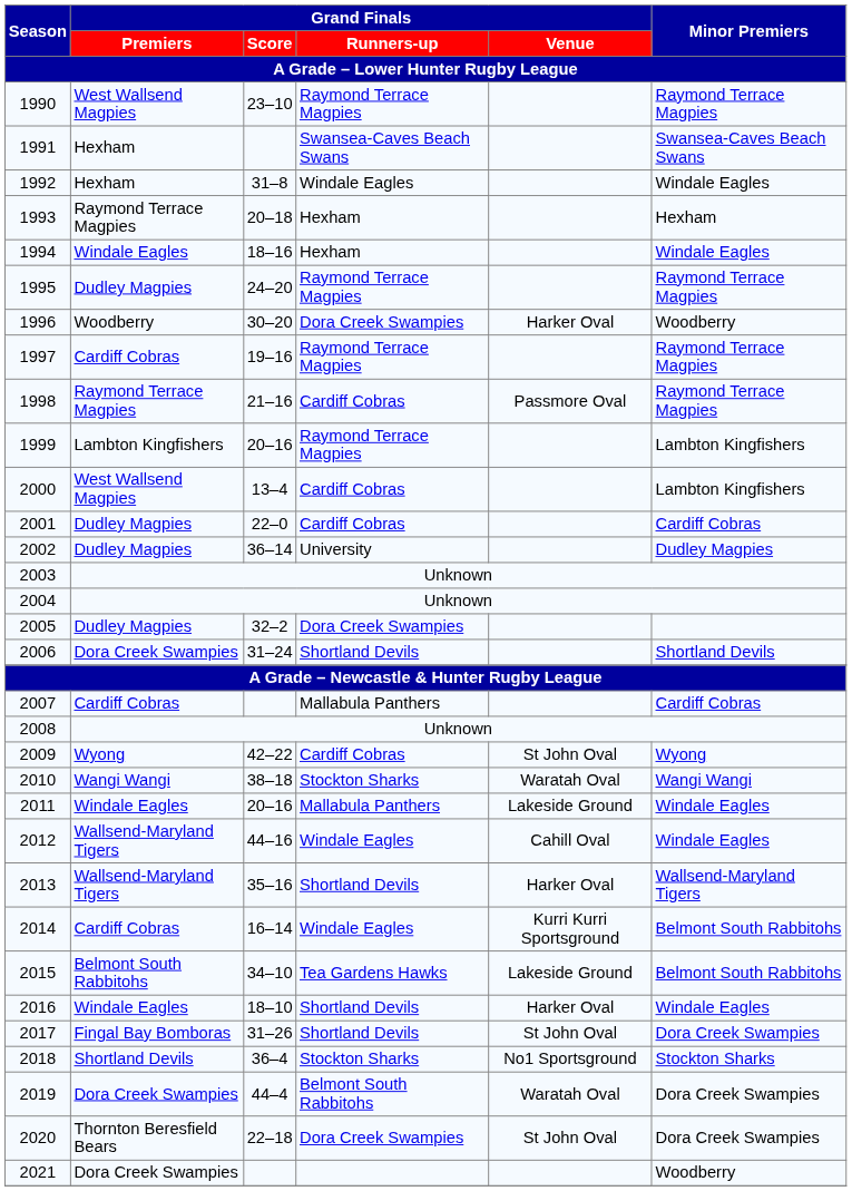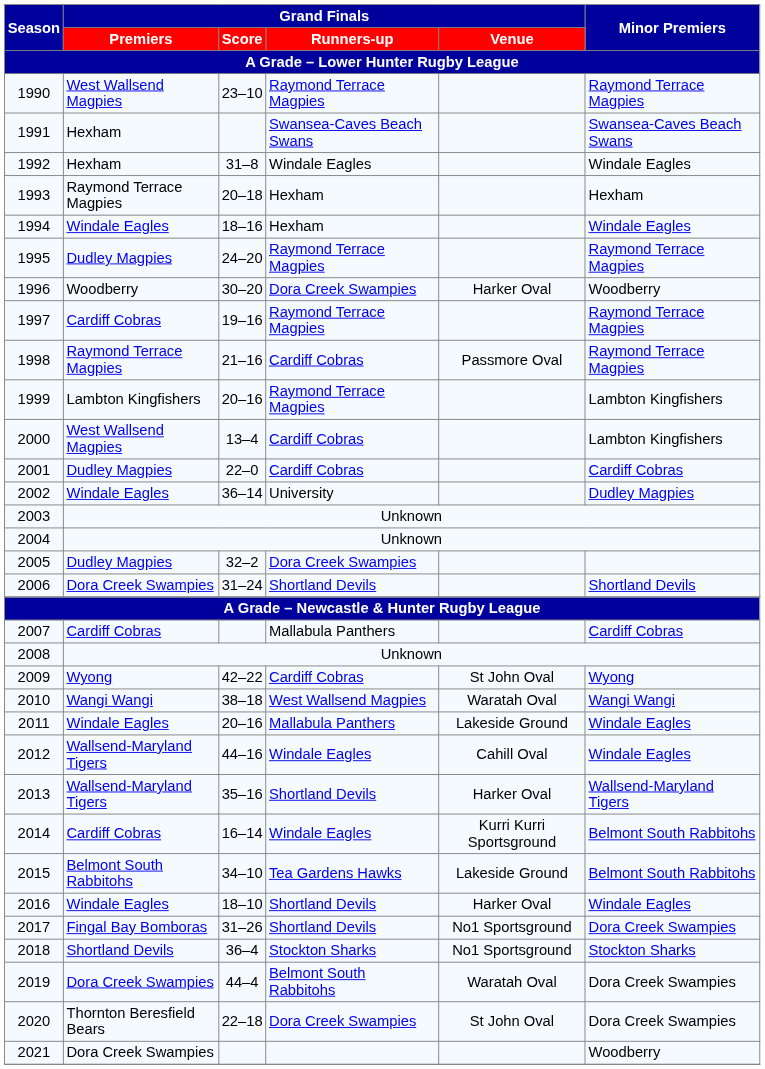 <table border="1" cellpadding="3" cellspacing="0" style="border-collapse:collapse; width:65%;">
 <tr style="background:#00009d;">
 <th rowspan=2 style="color:#FFFFFF;">Season</th>
 <th colspan=4 style="color:#FFFFFF;">Grand Finals</th>
 <th rowspan=2 style="color:#FFFFFF;">Minor Premiers</th>
 </tr>
 <tr style="background:#FF0000;">
 <th style="color:#FFFFFF;" "width:10%;">Premiers</th>
 <th style="color:#FFFFFF;" "width:6%;">Score</th>
 <th style="color:#FFFFFF;" "width:10%;">Runners-up</th>
 <th style="color:#FFFFFF;" "width:10%;">Venue</th>
 </tr>
 <tr style="background:#00009d;">
 <th colspan="6" style="color:#FFFFFF;">A Grade – Lower Hunter Rugby League</th>
 </tr>
 <tr align=center bgcolor=#F5FAFF>
 <td>1990</td>
 <td align=left> <a href='#'>West Wallsend Magpies</a></td>
 <td>23–10</td>
 <td align=left> <a href='#'>Raymond Terrace Magpies</a></td>
 <td></td>
 <td align=left> <a href='#'>Raymond Terrace Magpies</a></td>
 </tr>
 <tr align=center bgcolor=#F5FAFF>
 <td>1991</td>
 <td align=left> Hexham</td>
 <td></td>
 <td align=left> <a href='#'>Swansea-Caves Beach Swans</a></td>
 <td></td>
 <td align=left> <a href='#'>Swansea-Caves Beach Swans</a></td>
 </tr>
 <tr align=center bgcolor=#F5FAFF>
 <td>1992</td>
 <td align=left> Hexham</td>
 <td>31–8</td>
 <td align=left> Windale Eagles</td>
 <td></td>
 <td align=left> Windale Eagles</td>
 </tr>
 <tr align=center bgcolor=#F5FAFF>
 <td>1993</td>
 <td align=left> Raymond Terrace Magpies</td>
 <td>20–18</td>
 <td align=left> Hexham</td>
 <td></td>
 <td align=left> Hexham</td>
 </tr>
 <tr align=center bgcolor=#F5FAFF>
 <td>1994</td>
 <td align=left> <a href='#'>Windale Eagles</a></td>
 <td>18–16</td>
 <td align=left> Hexham</td>
 <td></td>
 <td align=left> <a href='#'>Windale Eagles</a></td>
 </tr>
 <tr align=center bgcolor=#F5FAFF>
 <td>1995</td>
 <td align=left> <a href='#'>Dudley Magpies</a></td>
 <td>24–20</td>
 <td align=left> <a href='#'>Raymond Terrace Magpies</a></td>
 <td></td>
 <td align=left> <a href='#'>Raymond Terrace Magpies</a></td>
 </tr>
 <tr align=center bgcolor=#F5FAFF>
 <td>1996</td>
 <td align=left> Woodberry</td>
 <td>30–20</td>
 <td align=left> <a href='#'>Dora Creek Swampies</a></td>
 <td>Harker Oval</td>
 <td align=left> Woodberry</td>
 </tr>
 <tr align=center bgcolor=#F5FAFF>
 <td>1997</td>
 <td align=left> <a href='#'>Cardiff Cobras</a></td>
 <td>19–16</td>
 <td align=left> <a href='#'>Raymond Terrace Magpies</a></td>
 <td></td>
 <td align=left> <a href='#'>Raymond Terrace Magpies</a></td>
 </tr>
 <tr align=center bgcolor=#F5FAFF>
 <td>1998</td>
 <td align=left> <a href='#'>Raymond Terrace Magpies</a></td>
 <td>21–16</td>
 <td align=left> <a href='#'>Cardiff Cobras</a></td>
 <td>Passmore Oval</td>
 <td align=left> <a href='#'>Raymond Terrace Magpies</a></td>
 </tr>
 <tr align=center bgcolor=#F5FAFF>
 <td>1999</td>
 <td align=left> Lambton Kingfishers</td>
 <td>20–16</td>
 <td align=left> <a href='#'>Raymond Terrace Magpies</a></td>
 <td></td>
 <td align=left> Lambton Kingfishers</td>
 </tr>
 <tr align=center bgcolor=#F5FAFF>
 <td>2000</td>
 <td align=left> <a href='#'>West Wallsend Magpies</a></td>
 <td>13–4</td>
 <td align=left> <a href='#'>Cardiff Cobras</a></td>
 <td></td>
 <td align=left> Lambton Kingfishers</td>
 </tr>
 <tr align=center bgcolor=#F5FAFF>
 <td>2001</td>
 <td align=left> <a href='#'>Dudley Magpies</a></td>
 <td>22–0</td>
 <td align=left> <a href='#'>Cardiff Cobras</a></td>
 <td></td>
 <td align=left> <a href='#'>Cardiff Cobras</a></td>
 </tr>
 <tr align=center bgcolor=#F5FAFF>
 <td>2002</td>
-<td align=left> <a href='#'>Dudley Magpies</a></td>
+<td align=left> <a href='#'>Windale Eagles</a></td>
 <td>36–14</td>
 <td align=left> University</td>
 <td></td>
 <td align=left> <a href='#'>Dudley Magpies</a></td>
 </tr>
 <tr align=center bgcolor=#F5FAFF>
 <td>2003</td>
 <td colspan=5>Unknown</td>
 </tr>
 <tr align=center bgcolor=#F5FAFF>
 <td>2004</td>
 <td colspan=5>Unknown</td>
 </tr>
 <tr align=center bgcolor=#F5FAFF>
 <td>2005</td>
 <td align=left> <a href='#'>Dudley Magpies</a></td>
 <td>32–2</td>
 <td align=left> <a href='#'>Dora Creek Swampies</a></td>
 <td></td>
 <td></td>
 </tr>
 <tr align=center bgcolor=#F5FAFF>
 <td>2006</td>
 <td align=left> <a href='#'>Dora Creek Swampies</a></td>
 <td>31–24</td>
 <td align=left> <a href='#'>Shortland Devils</a></td>
 <td></td>
 <td align=left> <a href='#'>Shortland Devils</a></td>
 </tr>
 <tr align=center bgcolor=#F5FAFF>
 </tr>
 <tr style="background:#00009d;">
 <th colspan=6 style="color:#FFFFFF;">A Grade – Newcastle & Hunter Rugby League</th>
 </tr>
 <tr align=center bgcolor=#F5FAFF>
 <td>2007</td>
 <td align=left> <a href='#'>Cardiff Cobras</a></td>
 <td></td>
 <td align=left> Mallabula Panthers</td>
 <td></td>
 <td align=left> <a href='#'>Cardiff Cobras</a></td>
 </tr>
 <tr align=center bgcolor=#F5FAFF>
 <td>2008</td>
 <td colspan=5>Unknown</td>
 </tr>
 <tr align=center bgcolor=#F5FAFF>
 <td>2009</td>
 <td align=left> <a href='#'>Wyong</a></td>
 <td>42–22</td>
 <td align=left> <a href='#'>Cardiff Cobras</a></td>
 <td>St John Oval</td>
 <td align=left> <a href='#'>Wyong</a></td>
 </tr>
 <tr align=center bgcolor=#F5FAFF>
 <td>2010</td>
 <td align=left> <a href='#'>Wangi Wangi</a></td>
 <td>38–18</td>
-<td align=left> <a href='#'>Stockton Sharks</a></td>
+<td align=left> <a href='#'>West Wallsend Magpies</a></td>
 <td>Waratah Oval</td>
 <td align=left> <a href='#'>Wangi Wangi</a></td>
 </tr>
 <tr align=center bgcolor=#F5FAFF>
 <td>2011</td>
 <td align=left> <a href='#'>Windale Eagles</a></td>
 <td>20–16</td>
 <td align=left> <a href='#'>Mallabula Panthers</a></td>
 <td>Lakeside Ground</td>
 <td align=left> <a href='#'>Windale Eagles</a></td>
 </tr>
 <tr align=center bgcolor=#F5FAFF>
 <td>2012</td>
 <td align=left> <a href='#'>Wallsend-Maryland Tigers</a></td>
 <td>44–16</td>
 <td align=left> <a href='#'>Windale Eagles</a></td>
 <td>Cahill Oval</td>
 <td align=left> <a href='#'>Windale Eagles</a></td>
 </tr>
 <tr align=center bgcolor=#F5FAFF>
 <td>2013</td>
 <td align=left> <a href='#'>Wallsend-Maryland Tigers</a></td>
 <td>35–16</td>
 <td align=left> <a href='#'>Shortland Devils</a></td>
 <td>Harker Oval</td>
 <td align=left> <a href='#'>Wallsend-Maryland Tigers</a></td>
 </tr>
 <tr align=center bgcolor=#F5FAFF>
 <td>2014</td>
 <td align=left> <a href='#'>Cardiff Cobras</a></td>
 <td>16–14</td>
 <td align=left> <a href='#'>Windale Eagles</a></td>
 <td>Kurri Kurri Sportsground</td>
 <td align=left> <a href='#'>Belmont South Rabbitohs</a></td>
 </tr>
 <tr align=center bgcolor=#F5FAFF>
 <td>2015</td>
 <td align=left> <a href='#'>Belmont South Rabbitohs</a></td>
 <td>34–10</td>
 <td align=left> <a href='#'>Tea Gardens Hawks</a></td>
 <td>Lakeside Ground</td>
 <td align=left> <a href='#'>Belmont South Rabbitohs</a></td>
 </tr>
 <tr align=center bgcolor=#F5FAFF>
 <td>2016</td>
 <td align=left> <a href='#'>Windale Eagles</a></td>
 <td>18–10</td>
 <td align=left> <a href='#'>Shortland Devils</a></td>
 <td>Harker Oval</td>
 <td align=left> <a href='#'>Windale Eagles</a></td>
 </tr>
 <tr align=center bgcolor=#F5FAFF>
 <td>2017</td>
 <td align=left> <a href='#'>Fingal Bay Bomboras</a></td>
 <td>31–26</td>
 <td align=left> <a href='#'>Shortland Devils</a></td>
-<td>St John Oval</td>
+<td>No1 Sportsground</td>
 <td align=left> <a href='#'>Dora Creek Swampies</a></td>
 </tr>
 <tr align=center bgcolor=#F5FAFF>
 <td>2018</td>
 <td align=left> <a href='#'>Shortland Devils</a></td>
 <td>36–4</td>
 <td align=left> <a href='#'>Stockton Sharks</a></td>
 <td>No1 Sportsground</td>
 <td align=left> <a href='#'>Stockton Sharks</a></td>
 </tr>
 <tr align=center bgcolor=#F5FAFF>
 <td>2019</td>
 <td align=left> <a href='#'>Dora Creek Swampies</a></td>
 <td>44–4</td>
 <td align=left> <a href='#'>Belmont South Rabbitohs</a></td>
 <td>Waratah Oval</td>
 <td align=left> Dora Creek Swampies</td>
 </tr>
 <tr align=center bgcolor=#F5FAFF>
 <td>2020</td>
 <td align=left> Thornton Beresfield Bears</td>
 <td>22–18</td>
 <td align=left> <a href='#'>Dora Creek Swampies</a></td>
 <td>St John Oval</td>
 <td align=left> Dora Creek Swampies</td>
 </tr>
 <tr align=center bgcolor=#F5FAFF>
 <td>2021</td>
 <td align=left> Dora Creek Swampies</td>
 <td></td>
 <td></td>
 <td></td>
 <td align=left> Woodberry</td>
 </tr>
 <tr align=center bgcolor=#F5FAFF>
 </tr>
 </table>
